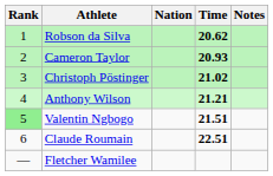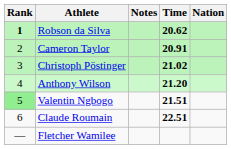 <table class="wikitable sortable" style="text-align:center">
 <tr>
 <th>Rank</th>
 <th>Athlete</th>
+<th>Notes</th>
+<th>Time</th>
 <th>Nation</th>
-<th>Time</th>
-<th>Notes</th>
 </tr>
 <tr style="background:#bbf3bb;">
-<td>1</td>
+<td><strong>1</strong></td>
 <td align=left><a href='#'>Robson da Silva</a></td>
+<td></td>
+<td><strong>20.62</strong></td>
 <td align=left></td>
-<td><strong>20.62</strong></td>
-<td></td>
 </tr>
 <tr style="background:#bbf3bb;">
 <td>2</td>
 <td align=left><a href='#'>Cameron Taylor</a></td>
+<td></td>
+<td><strong>20.91</strong></td>
 <td align=left></td>
-<td><strong>20.93</strong></td>
-<td></td>
 </tr>
 <tr style="background:#bbf3bb;">
 <td>3</td>
 <td align=left><a href='#'>Christoph Pöstinger</a></td>
+<td></td>
+<td><strong>21.02</strong></td>
 <td align=left></td>
-<td><strong>21.02</strong></td>
-<td></td>
 </tr>
 <tr style="background:#ccf9cc;">
 <td>4</td>
 <td align=left><a href='#'>Anthony Wilson</a></td>
+<td></td>
+<td><strong>21.20</strong></td>
 <td align=left></td>
-<td><strong>21.21</strong></td>
-<td></td>
 </tr>
 <tr>
 <td style="background: lightgreen;">5</td>
 <td align=left><a href='#'>Valentin Ngbogo</a></td>
+<td></td>
+<td><strong>21.51</strong></td>
 <td align=left></td>
-<td><strong>21.51</strong></td>
-<td></td>
 </tr>
 <tr>
 <td>6</td>
 <td align=left><a href='#'>Claude Roumain</a></td>
+<td></td>
+<td><strong>22.51</strong></td>
 <td align=left></td>
-<td><strong>22.51</strong></td>
-<td></td>
 </tr>
 <tr>
 <td data-sort-value=7>—</td>
 <td align=left><a href='#'>Fletcher Wamilee</a></td>
+<td></td>
+<td data-sort-value=99.99></td>
 <td align=left></td>
-<td data-sort-value=99.99></td>
-<td></td>
 </tr>
 </table>
